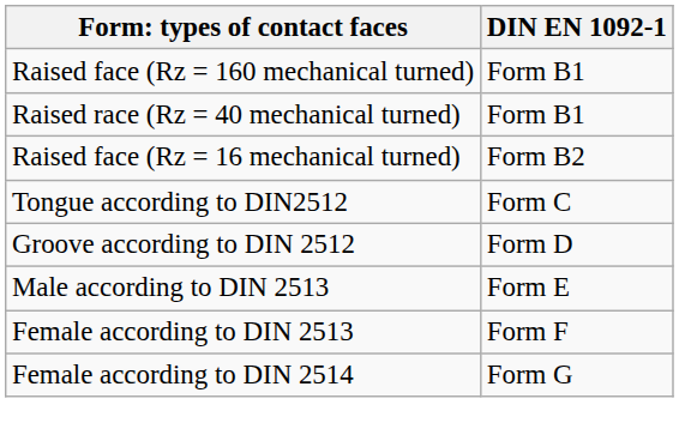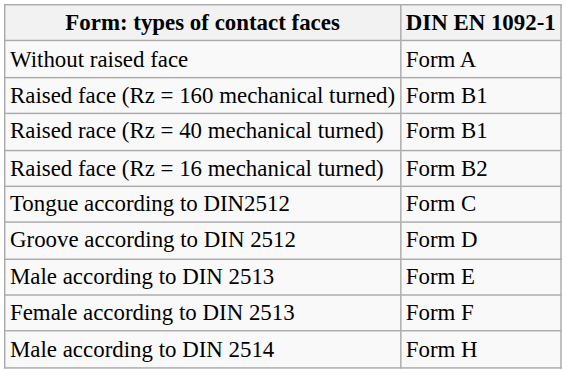 <table class="wikitable">
 <tr>
 <th>Form: types of contact faces</th>
 <th>DIN EN 1092-1</th>
+</tr>
+<tr>
+<td>Without raised face</td>
+<td>Form A</td>
 </tr>
 <tr>
 <td>Raised face (Rz = 160 mechanical turned)</td>
 <td>Form B1</td>
 </tr>
 <tr>
 <td>Raised race (Rz = 40 mechanical turned)</td>
 <td>Form B1</td>
 </tr>
 <tr>
 <td>Raised face (Rz = 16 mechanical turned)</td>
 <td>Form B2</td>
 </tr>
 <tr>
 <td>Tongue according to DIN2512</td>
 <td>Form C</td>
 </tr>
 <tr>
 <td>Groove according to DIN 2512</td>
 <td>Form D</td>
 </tr>
 <tr>
 <td>Male according to DIN 2513</td>
 <td>Form E</td>
 </tr>
 <tr>
 <td>Female according to DIN 2513</td>
 <td>Form F</td>
 </tr>
 <tr>
-<td>Female according to DIN 2514</td>
-<td>Form G</td>
+<td>Male according to DIN 2514</td>
+<td>Form H</td>
 </tr>
 </table>
